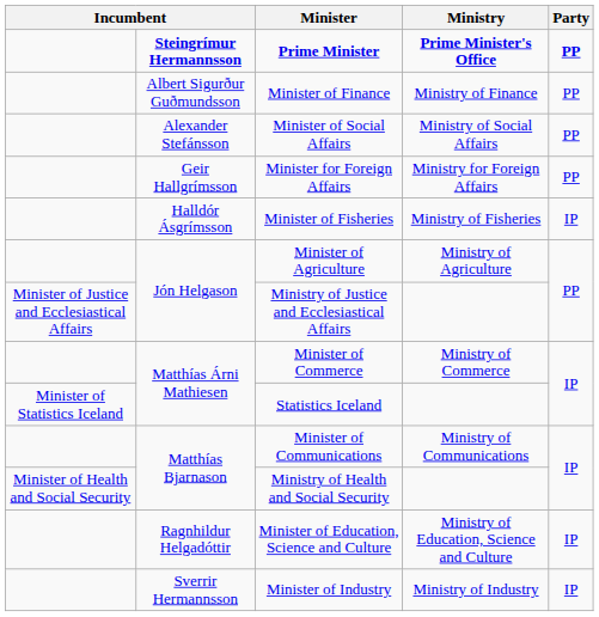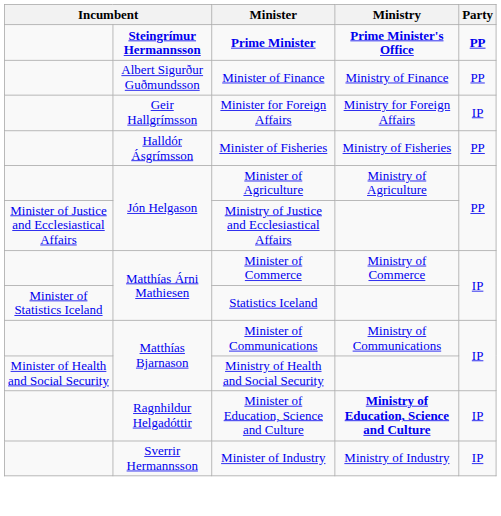 <table class="wikitable" style="text-align: center;">
 <tr>
 <th colspan=2>Incumbent</th>
 <th>Minister</th>
 <th>Ministry</th>
 <th>Party</th>
 </tr>
 <tr>
 <td></td>
 <td><strong><a href='#'>Steingrímur Hermannsson</a></strong></td>
 <td><strong><a href='#'>Prime Minister</a><br></strong></td>
 <td><strong><a href='#'>Prime Minister's Office</a><br></strong></td>
 <td><strong><a href='#'>PP</a></strong></td>
 </tr>
 <tr>
 <td></td>
 <td><a href='#'>Albert Sigurður Guðmundsson</a></td>
 <td><a href='#'>Minister of Finance</a><br></td>
 <td><a href='#'>Ministry of Finance</a><br></td>
 <td><a href='#'>PP</a></td>
 </tr>
 <tr>
 <td></td>
-<td><a href='#'>Alexander Stefánsson</a></td>
-<td><a href='#'>Minister of Social Affairs</a><br></td>
-<td><a href='#'>Ministry of Social Affairs</a><br></td>
-<td><a href='#'>PP</a></td>
-</tr>
-<tr>
-<td></td>
 <td><a href='#'>Geir Hallgrímsson</a></td>
 <td><a href='#'>Minister for Foreign Affairs</a><br></td>
 <td><a href='#'>Ministry for Foreign Affairs</a><br></td>
-<td><a href='#'>PP</a></td>
+<td><a href='#'>IP</a></td>
 </tr>
 <tr>
 <td></td>
 <td><a href='#'>Halldór Ásgrímsson</a></td>
 <td><a href='#'>Minister of Fisheries</a><br></td>
 <td><a href='#'>Ministry of Fisheries</a><br></td>
-<td><a href='#'>IP</a></td>
+<td><a href='#'>PP</a></td>
 </tr>
 <tr>
 <td></td>
 <td rowspan=2><a href='#'>Jón Helgason</a></td>
 <td><a href='#'>Minister of Agriculture</a><br></td>
 <td><a href='#'>Ministry of Agriculture</a><br></td>
 <td rowspan=2><a href='#'>PP</a></td>
 </tr>
 <tr>
 <td><a href='#'>Minister of Justice and Ecclesiastical Affairs</a><br></td>
 <td><a href='#'>Ministry of Justice and Ecclesiastical Affairs</a><br></td>
 </tr>
 <tr>
 <td></td>
 <td rowspan=2><a href='#'>Matthías Árni Mathiesen</a></td>
 <td><a href='#'>Minister of Commerce</a><br></td>
 <td><a href='#'>Ministry of Commerce</a><br></td>
 <td rowspan=2><a href='#'>IP</a></td>
 </tr>
 <tr>
 <td><a href='#'>Minister of Statistics Iceland</a><br></td>
 <td><a href='#'>Statistics Iceland</a><br></td>
 </tr>
 <tr>
 <td></td>
 <td rowspan=2><a href='#'>Matthías Bjarnason</a></td>
 <td><a href='#'>Minister of Communications</a><br></td>
 <td><a href='#'>Ministry of Communications</a><br></td>
 <td rowspan=2><a href='#'>IP</a></td>
 </tr>
 <tr>
 <td><a href='#'>Minister of Health and Social Security</a><br></td>
 <td><a href='#'>Ministry of Health and Social Security</a><br></td>
 </tr>
 <tr>
 <td></td>
 <td><a href='#'>Ragnhildur Helgadóttir</a></td>
 <td><a href='#'>Minister of Education, Science and Culture</a><br></td>
-<td><a href='#'>Ministry of Education, Science and Culture</a><br></td>
+<td><strong><a href='#'>Ministry of Education, Science and Culture</a><br></strong></td>
 <td><a href='#'>IP</a></td>
 </tr>
 <tr>
 <td></td>
 <td><a href='#'>Sverrir Hermannsson</a></td>
 <td><a href='#'>Minister of Industry</a><br></td>
 <td><a href='#'>Ministry of Industry</a><br></td>
 <td><a href='#'>IP</a></td>
 </tr>
 </table>
